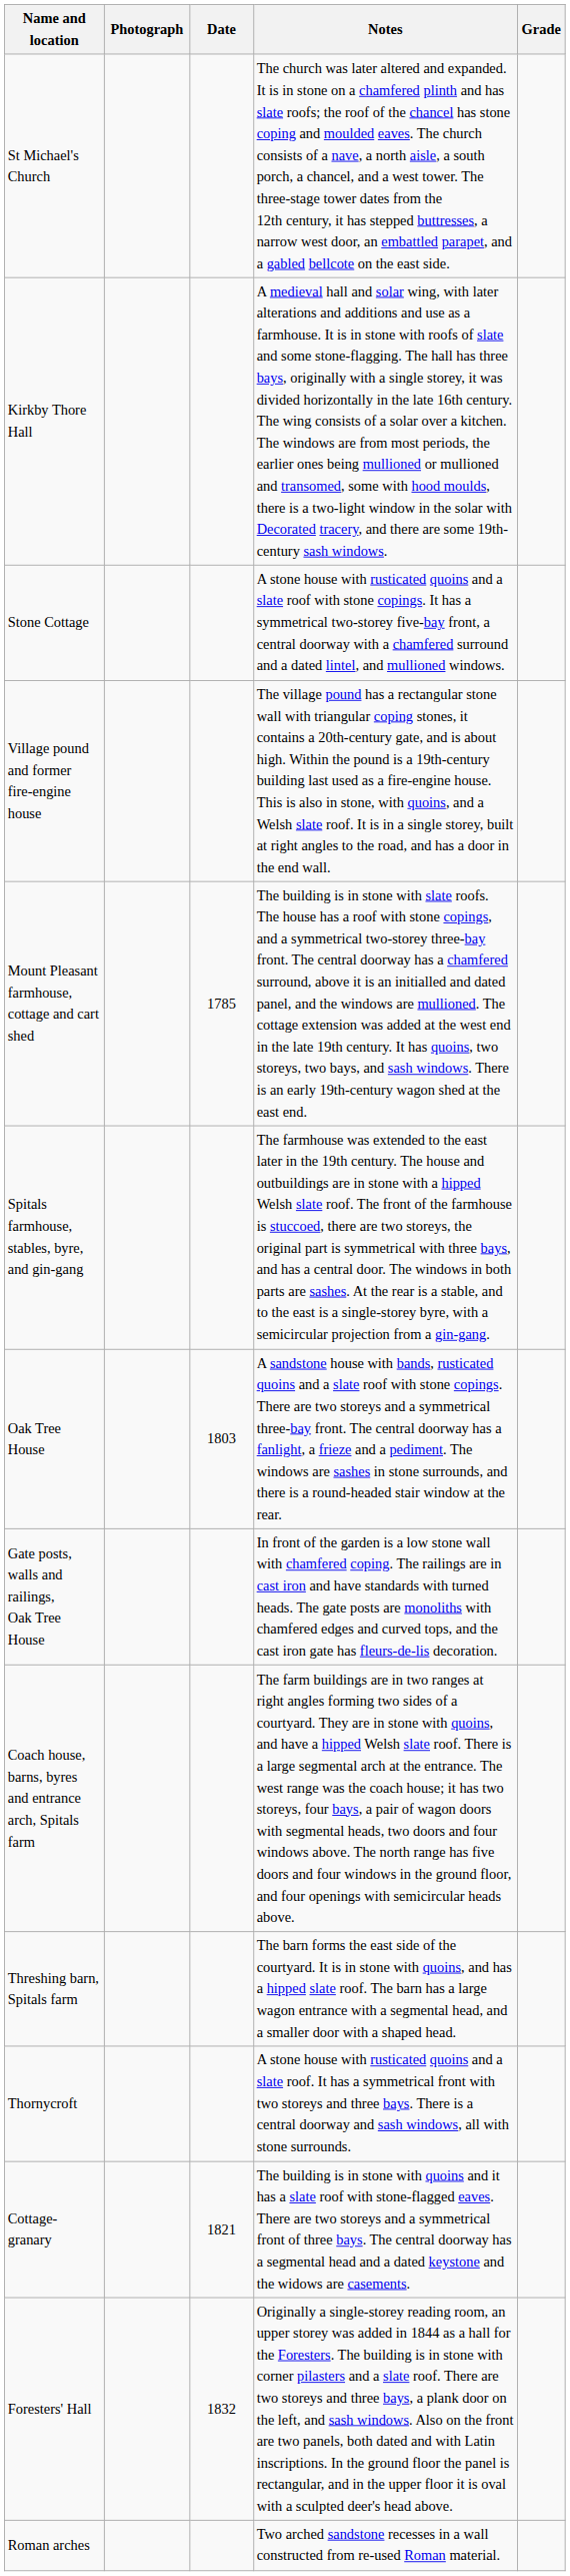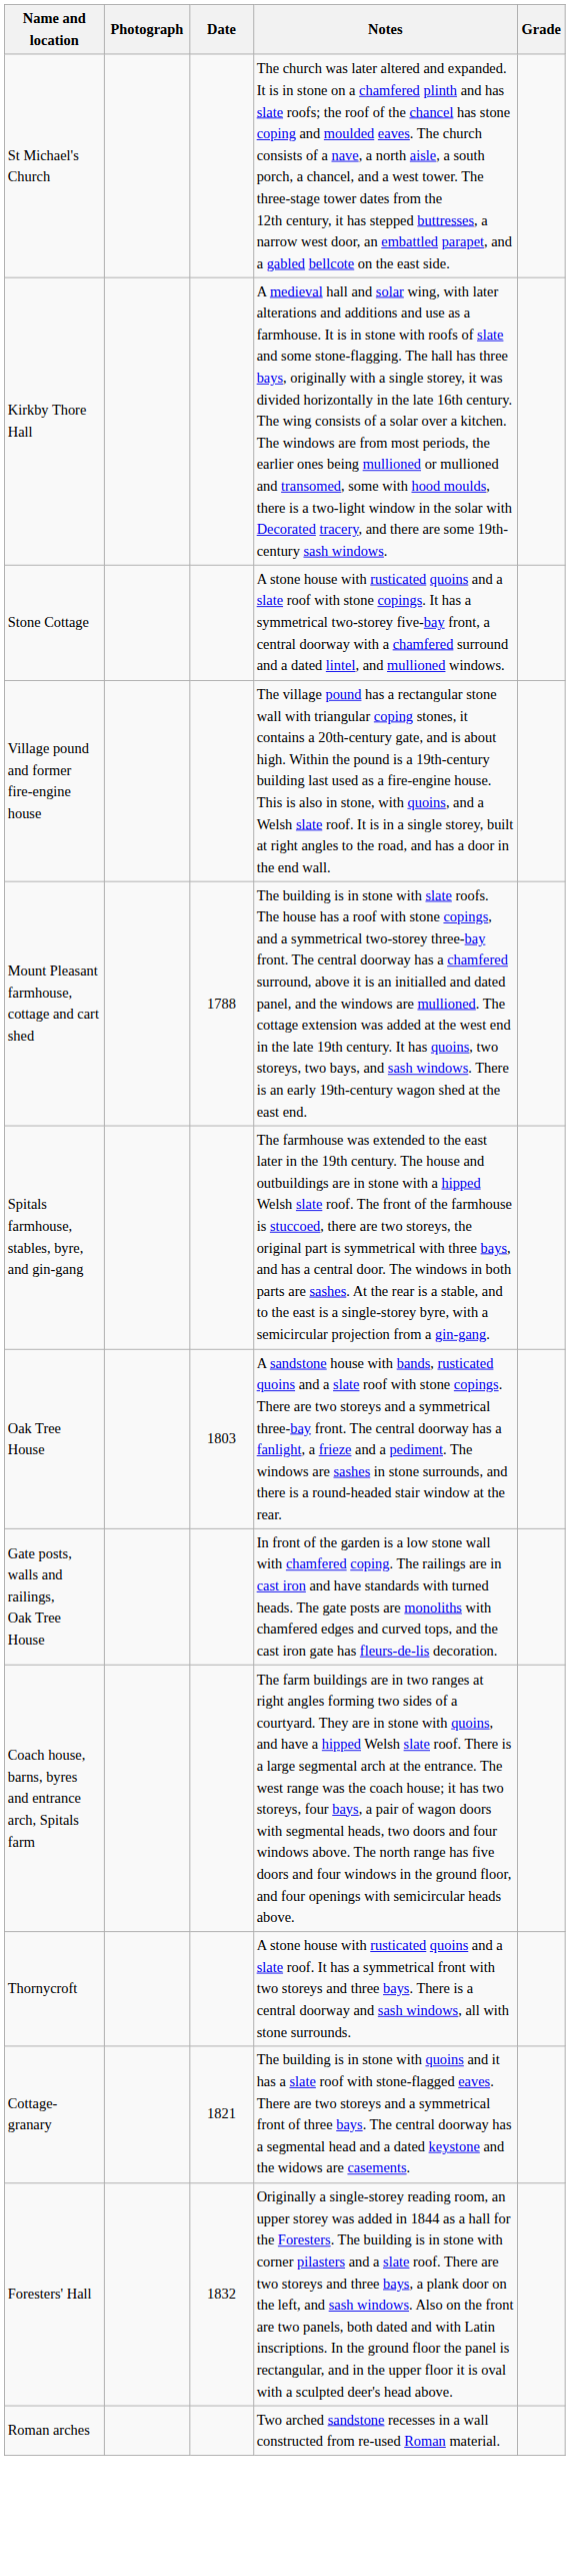 <table class="wikitable sortable plainrowheaders" style="width:100%; border:0; text-align:left; line-height:150%;">
 <tr>
 <th scope="col"  style="width:150px">Name and location</th>
 <th scope="col"  style="width:100px" class="unsortable">Photograph</th>
 <th scope="col"  style="width:120px">Date</th>
 <th scope="col"  style="width:650px" class="unsortable">Notes</th>
 <th scope="col"  style="width:50px">Grade</th>
 </tr>
 <tr>
 <td>St Michael's Church<br><small></small></td>
 <td></td>
 <td align="center"></td>
 <td>The church was later altered and expanded.  It is in stone on a <a href='#'>chamfered</a> <a href='#'>plinth</a> and has <a href='#'>slate</a> roofs; the roof of the <a href='#'>chancel</a> has stone <a href='#'>coping</a> and <a href='#'>moulded</a> <a href='#'>eaves</a>.  The church consists of a <a href='#'>nave</a>, a north <a href='#'>aisle</a>, a south porch, a chancel, and a west tower.  The three-stage tower dates from the 12th century, it has stepped <a href='#'>buttresses</a>, a narrow west door, an <a href='#'>embattled</a> <a href='#'>parapet</a>, and a <a href='#'>gabled</a> <a href='#'>bellcote</a> on the east side.</td>
 <td align="center" ></td>
 </tr>
 <tr>
 <td>Kirkby Thore Hall<br><small></small></td>
 <td></td>
 <td align="center"></td>
 <td>A <a href='#'>medieval</a> hall and <a href='#'>solar</a> wing, with later alterations and additions and use as a farmhouse.  It is in stone with roofs of <a href='#'>slate</a> and some stone-flagging. The hall has three <a href='#'>bays</a>, originally with a single storey, it was divided horizontally in the late 16th century.  The wing consists of a solar over a kitchen.  The windows are from most periods, the earlier ones being <a href='#'>mullioned</a> or mullioned and <a href='#'>transomed</a>, some with <a href='#'>hood moulds</a>, there is a two-light window in the solar with <a href='#'>Decorated</a> <a href='#'>tracery</a>, and there are some 19th-century <a href='#'>sash windows</a>.</td>
 <td align="center" ></td>
 </tr>
 <tr>
 <td>Stone Cottage<br><small></small></td>
 <td></td>
 <td align="center"></td>
 <td>A stone house with <a href='#'>rusticated</a> <a href='#'>quoins</a> and a <a href='#'>slate</a> roof with stone <a href='#'>copings</a>.  It has a symmetrical two-storey five-<a href='#'>bay</a> front, a central doorway with a <a href='#'>chamfered</a> surround and a dated <a href='#'>lintel</a>, and <a href='#'>mullioned</a> windows.</td>
 <td align="center" ></td>
 </tr>
 <tr>
 <td>Village pound and former<br>fire-engine house<br><small></small></td>
 <td></td>
 <td align="center"></td>
 <td>The village <a href='#'>pound</a> has a rectangular stone wall with triangular <a href='#'>coping</a> stones, it contains a 20th-century gate, and is about  high.  Within the pound is a 19th-century building last used as a fire-engine house.  This is also in stone, with <a href='#'>quoins</a>, and a Welsh <a href='#'>slate</a> roof.  It is in a single storey, built at right angles to the road, and has a door in the end wall.</td>
 <td align="center" ></td>
 </tr>
 <tr>
 <td>Mount Pleasant farmhouse, cottage and cart shed<br><small></small></td>
 <td></td>
-<td align="center">1785</td>
+<td align="center">1788</td>
 <td>The building is in stone with <a href='#'>slate</a> roofs.  The house has a roof with stone <a href='#'>copings</a>, and a symmetrical two-storey three-<a href='#'>bay</a> front.  The central doorway has a <a href='#'>chamfered</a> surround, above it is an initialled and dated panel, and the windows are <a href='#'>mullioned</a>.  The cottage extension was added at the west end in the late 19th century.  It has <a href='#'>quoins</a>, two storeys, two bays, and <a href='#'>sash windows</a>.  There is an early 19th-century wagon shed at the east end.</td>
 <td align="center" ></td>
 </tr>
 <tr>
 <td>Spitals farmhouse, stables, byre, and gin-gang<br><small></small></td>
 <td></td>
 <td align="center"></td>
 <td>The farmhouse was extended to the east later in the 19th century.  The house and outbuildings are in stone with a <a href='#'>hipped</a> Welsh <a href='#'>slate</a> roof.  The front of the farmhouse is <a href='#'>stuccoed</a>, there are two storeys, the original part is symmetrical with three <a href='#'>bays</a>, and has a central door.  The windows in both parts are <a href='#'>sashes</a>.  At the rear is a stable, and to the east is a single-storey byre, with a semicircular projection from a <a href='#'>gin-gang</a>.</td>
 <td align="center" ></td>
 </tr>
 <tr>
 <td>Oak Tree House<br><small></small></td>
 <td></td>
 <td align="center">1803</td>
 <td>A <a href='#'>sandstone</a> house with <a href='#'>bands</a>, <a href='#'>rusticated</a> <a href='#'>quoins</a> and a <a href='#'>slate</a> roof with stone <a href='#'>copings</a>.  There are two storeys and a symmetrical three-<a href='#'>bay</a> front.  The central doorway has a <a href='#'>fanlight</a>, a <a href='#'>frieze</a> and a <a href='#'>pediment</a>.  The windows are <a href='#'>sashes</a> in stone surrounds, and there is a round-headed stair window at the rear.</td>
 <td align="center" ></td>
 </tr>
 <tr>
 <td>Gate posts, walls and railings,<br>Oak Tree House<br><small></small></td>
 <td></td>
 <td align="center"></td>
 <td>In front of the garden is a low stone wall with <a href='#'>chamfered</a> <a href='#'>coping</a>.  The railings are in <a href='#'>cast iron</a> and have standards with turned heads.  The gate posts are <a href='#'>monoliths</a> with chamfered edges and curved tops, and the cast iron gate has <a href='#'>fleurs-de-lis</a> decoration.</td>
 <td align="center" ></td>
 </tr>
 <tr>
 <td>Coach house, barns, byres and entrance arch, Spitals farm<br><small></small></td>
 <td></td>
 <td align="center"></td>
 <td>The farm buildings are in two ranges at right angles forming two sides of a courtyard.  They are in stone with <a href='#'>quoins</a>, and have a <a href='#'>hipped</a> Welsh <a href='#'>slate</a> roof.  There is a large segmental arch at the entrance.  The west range was the coach house; it has two storeys, four <a href='#'>bays</a>, a pair of wagon doors with segmental heads, two doors and four windows above.  The north range has five doors and four windows in the ground floor, and four openings with semicircular heads above.</td>
-<td align="center" ></td>
-</tr>
-<tr>
-<td>Threshing barn, Spitals farm<br><small></small></td>
-<td></td>
-<td align="center"></td>
-<td>The barn forms the east side of the courtyard.  It is in stone with <a href='#'>quoins</a>, and has a <a href='#'>hipped</a> <a href='#'>slate</a> roof.  The barn has a large wagon entrance with a segmental head, and a smaller door with a shaped head.</td>
 <td align="center" ></td>
 </tr>
 <tr>
 <td>Thornycroft<br><small></small></td>
 <td></td>
 <td align="center"></td>
 <td>A stone house with <a href='#'>rusticated</a> <a href='#'>quoins</a> and a <a href='#'>slate</a> roof.  It has a symmetrical front with two storeys and three <a href='#'>bays</a>. There is a central doorway and <a href='#'>sash windows</a>, all with stone surrounds.</td>
 <td align="center" ></td>
 </tr>
 <tr>
 <td>Cottage-granary<br><small></small></td>
 <td></td>
 <td align="center">1821</td>
 <td>The building is in stone with <a href='#'>quoins</a> and it has a <a href='#'>slate</a> roof with stone-flagged <a href='#'>eaves</a>.  There are two storeys and a symmetrical front of three <a href='#'>bays</a>.  The central doorway has a segmental head and a dated <a href='#'>keystone</a> and the widows are <a href='#'>casements</a>.</td>
 <td align="center" ></td>
 </tr>
 <tr>
 <td>Foresters' Hall<br><small></small></td>
 <td></td>
 <td align="center">1832</td>
 <td>Originally a single-storey reading room, an upper storey was added in 1844 as a hall for the <a href='#'>Foresters</a>.  The building is in stone with corner <a href='#'>pilasters</a> and a <a href='#'>slate</a> roof.  There are two storeys and three <a href='#'>bays</a>, a plank door on the left, and <a href='#'>sash windows</a>.  Also on the front are two panels, both dated and with Latin inscriptions.  In the ground floor the panel is rectangular, and in the upper floor it is oval with a sculpted deer's head above.</td>
 <td align="center" ></td>
 </tr>
 <tr>
 <td>Roman arches<br><small></small></td>
 <td></td>
 <td align="center"></td>
 <td>Two arched <a href='#'>sandstone</a> recesses in a wall constructed from re-used <a href='#'>Roman</a> material.</td>
 <td align="center" ></td>
 </tr>
 <tr>
 </tr>
 </table>
